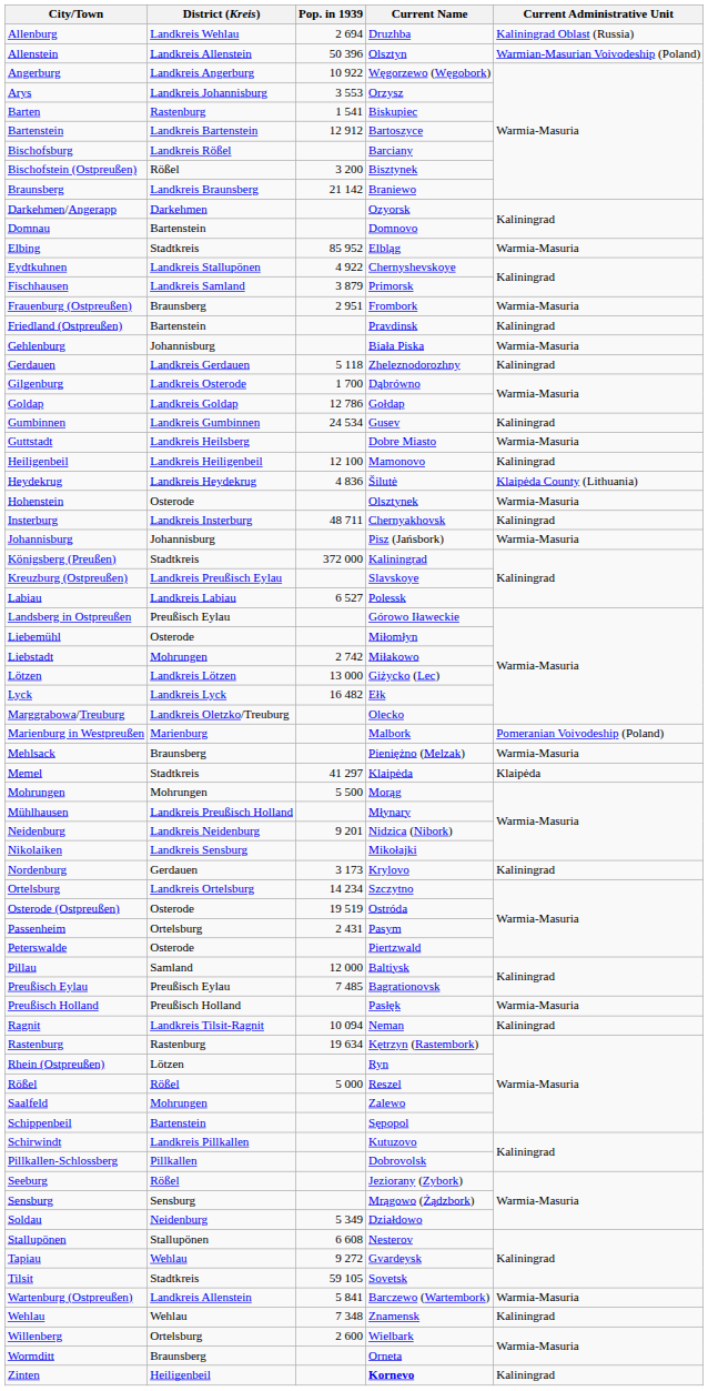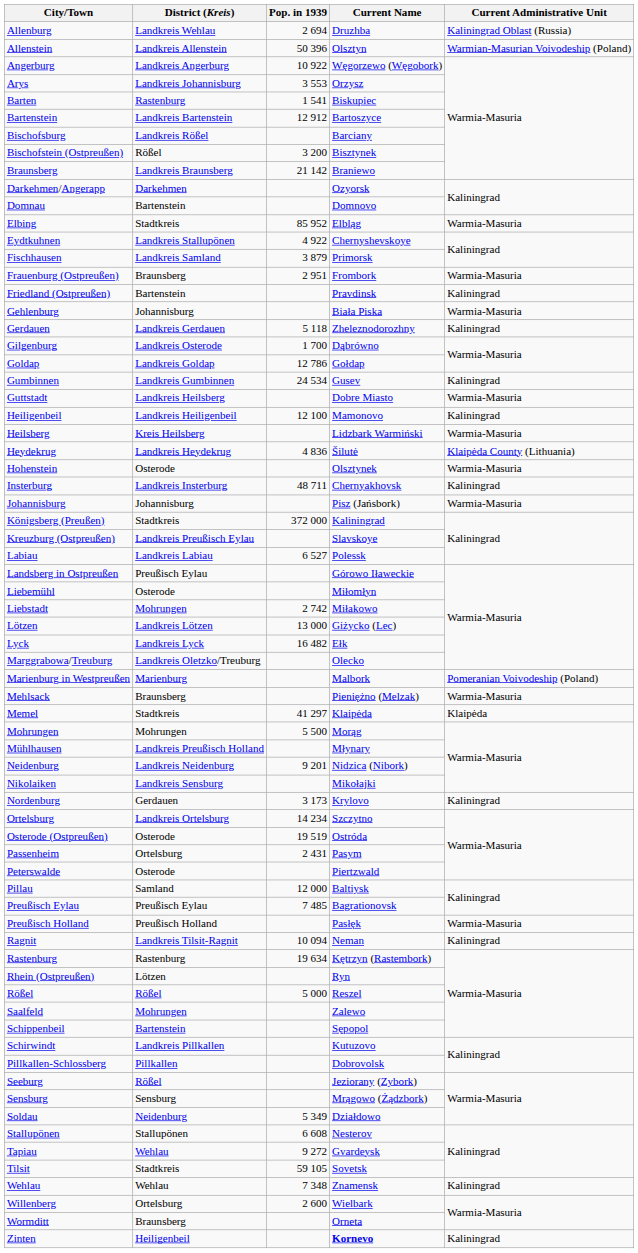 <table class="sortable wikitable">
 <tr>
 <th>City/Town</th>
 <th>District (<em>Kreis</em>)</th>
 <th>Pop. in 1939</th>
 <th>Current Name</th>
 <th>Current Administrative Unit</th>
 </tr>
 <tr>
 <td><a href='#'>Allenburg</a></td>
 <td><a href='#'>Landkreis Wehlau</a></td>
 <td align=right>2 694</td>
 <td><a href='#'>Druzhba</a></td>
 <td><a href='#'>Kaliningrad Oblast</a> (Russia)</td>
 </tr>
 <tr>
 <td><a href='#'>Allenstein</a></td>
 <td><a href='#'>Landkreis Allenstein</a></td>
 <td align=right>50 396</td>
 <td><a href='#'>Olsztyn</a></td>
 <td><a href='#'>Warmian-Masurian Voivodeship</a> (Poland)</td>
 </tr>
 <tr>
 <td><a href='#'>Angerburg</a></td>
 <td><a href='#'>Landkreis Angerburg</a></td>
 <td align="right">10 922</td>
 <td><a href='#'>Węgorzewo</a> (<a href='#'>Węgobork</a>)</td>
 <td rowspan="7">Warmia-Masuria</td>
 </tr>
 <tr>
 <td><a href='#'>Arys</a></td>
 <td><a href='#'>Landkreis Johannisburg</a></td>
 <td align=right>3 553</td>
 <td><a href='#'>Orzysz</a></td>
 </tr>
 <tr>
 <td><a href='#'>Barten</a></td>
 <td><a href='#'>Rastenburg</a></td>
 <td align="right">1 541</td>
 <td><a href='#'>Biskupiec</a></td>
 </tr>
 <tr>
 <td><a href='#'>Bartenstein</a></td>
 <td><a href='#'>Landkreis Bartenstein</a></td>
 <td align=right>12 912</td>
 <td><a href='#'>Bartoszyce</a></td>
 </tr>
 <tr>
 <td><a href='#'>Bischofsburg</a></td>
 <td><a href='#'>Landkreis Rößel</a></td>
 <td></td>
 <td><a href='#'>Barciany</a></td>
 </tr>
 <tr>
 <td><a href='#'>Bischofstein (Ostpreußen)</a></td>
 <td>Rößel</td>
 <td align=right>3 200</td>
 <td><a href='#'>Bisztynek</a></td>
 </tr>
 <tr>
 <td><a href='#'>Braunsberg</a></td>
 <td><a href='#'>Landkreis Braunsberg</a></td>
 <td align=right>21 142</td>
 <td><a href='#'>Braniewo</a></td>
 </tr>
 <tr>
 <td><a href='#'>Darkehmen</a>/<a href='#'>Angerapp</a></td>
 <td><a href='#'>Darkehmen</a></td>
 <td></td>
 <td><a href='#'>Ozyorsk</a></td>
 <td rowspan="2">Kaliningrad</td>
 </tr>
 <tr>
 <td><a href='#'>Domnau</a></td>
 <td>Bartenstein</td>
 <td></td>
 <td><a href='#'>Domnovo</a></td>
 </tr>
 <tr>
 <td><a href='#'>Elbing</a></td>
 <td>Stadtkreis</td>
 <td align=right>85 952</td>
 <td><a href='#'>Elbląg</a></td>
 <td>Warmia-Masuria</td>
 </tr>
 <tr>
 <td><a href='#'>Eydtkuhnen</a></td>
 <td><a href='#'>Landkreis Stallupönen</a></td>
 <td align=right>4 922</td>
 <td><a href='#'>Chernyshevskoye</a></td>
 <td rowspan="2">Kaliningrad</td>
 </tr>
 <tr>
 <td><a href='#'>Fischhausen</a></td>
 <td><a href='#'>Landkreis Samland</a></td>
 <td align=right>3 879</td>
 <td><a href='#'>Primorsk</a></td>
 </tr>
 <tr>
 <td><a href='#'>Frauenburg (Ostpreußen)</a></td>
 <td>Braunsberg</td>
 <td align=right>2 951</td>
 <td><a href='#'>Frombork</a></td>
 <td>Warmia-Masuria</td>
 </tr>
 <tr>
 <td><a href='#'>Friedland (Ostpreußen)</a></td>
 <td>Bartenstein</td>
 <td></td>
 <td><a href='#'>Pravdinsk</a></td>
 <td>Kaliningrad</td>
 </tr>
 <tr>
 <td><a href='#'>Gehlenburg</a></td>
 <td>Johannisburg</td>
 <td></td>
 <td><a href='#'>Biała Piska</a></td>
 <td>Warmia-Masuria</td>
 </tr>
 <tr>
 <td><a href='#'>Gerdauen</a></td>
 <td><a href='#'>Landkreis Gerdauen</a></td>
 <td align=right>5 118</td>
 <td><a href='#'>Zheleznodorozhny</a></td>
 <td>Kaliningrad</td>
 </tr>
 <tr>
 <td><a href='#'>Gilgenburg</a></td>
 <td><a href='#'>Landkreis Osterode</a></td>
 <td align=right>1 700</td>
 <td><a href='#'>Dąbrówno</a></td>
 <td rowspan="2">Warmia-Masuria</td>
 </tr>
 <tr>
 <td><a href='#'>Goldap</a></td>
 <td><a href='#'>Landkreis Goldap</a></td>
 <td align="right">12 786</td>
 <td><a href='#'>Gołdap</a></td>
 </tr>
 <tr>
 <td><a href='#'>Gumbinnen</a></td>
 <td><a href='#'>Landkreis Gumbinnen</a></td>
 <td align=right>24 534</td>
 <td><a href='#'>Gusev</a></td>
 <td>Kaliningrad</td>
 </tr>
 <tr>
 <td><a href='#'>Guttstadt</a></td>
 <td><a href='#'>Landkreis Heilsberg</a></td>
 <td></td>
 <td><a href='#'>Dobre Miasto</a></td>
 <td>Warmia-Masuria</td>
 </tr>
 <tr>
 <td><a href='#'>Heiligenbeil</a></td>
 <td><a href='#'>Landkreis Heiligenbeil</a></td>
 <td align=right>12 100</td>
 <td><a href='#'>Mamonovo</a></td>
 <td>Kaliningrad</td>
+</tr>
+<tr>
+<td><a href='#'>Heilsberg</a></td>
+<td><a href='#'>Kreis Heilsberg</a></td>
+<td></td>
+<td><a href='#'>Lidzbark Warmiński</a></td>
+<td>Warmia-Masuria</td>
 </tr>
 <tr>
 <td><a href='#'>Heydekrug</a></td>
 <td><a href='#'>Landkreis Heydekrug</a></td>
 <td align=right>4 836</td>
 <td><a href='#'>Šilutė</a></td>
 <td><a href='#'>Klaipėda County</a> (Lithuania)</td>
 </tr>
 <tr>
 <td><a href='#'>Hohenstein</a></td>
 <td>Osterode</td>
 <td></td>
 <td><a href='#'>Olsztynek</a></td>
 <td>Warmia-Masuria</td>
 </tr>
 <tr>
 <td><a href='#'>Insterburg</a></td>
 <td><a href='#'>Landkreis Insterburg</a></td>
 <td align=right>48 711</td>
 <td><a href='#'>Chernyakhovsk</a></td>
 <td>Kaliningrad</td>
 </tr>
 <tr>
 <td><a href='#'>Johannisburg</a></td>
 <td>Johannisburg</td>
 <td></td>
 <td><a href='#'>Pisz</a> (Jańsbork)</td>
 <td>Warmia-Masuria</td>
 </tr>
 <tr>
 <td><a href='#'>Königsberg (Preußen)</a></td>
 <td>Stadtkreis</td>
 <td align=right>372 000</td>
 <td><a href='#'>Kaliningrad</a></td>
 <td rowspan="3">Kaliningrad</td>
 </tr>
 <tr>
 <td><a href='#'>Kreuzburg (Ostpreußen)</a></td>
 <td><a href='#'>Landkreis Preußisch Eylau</a></td>
 <td></td>
 <td><a href='#'>Slavskoye</a></td>
 </tr>
 <tr>
 <td><a href='#'>Labiau</a></td>
 <td><a href='#'>Landkreis Labiau</a></td>
 <td align=right>6 527</td>
 <td><a href='#'>Polessk</a></td>
 </tr>
 <tr>
 <td><a href='#'>Landsberg in Ostpreußen</a></td>
 <td>Preußisch Eylau</td>
 <td></td>
 <td><a href='#'>Górowo Iławeckie</a></td>
 <td rowspan="6">Warmia-Masuria</td>
 </tr>
 <tr>
 <td><a href='#'>Liebemühl</a></td>
 <td>Osterode</td>
 <td></td>
 <td><a href='#'>Miłomłyn</a></td>
 </tr>
 <tr>
 <td><a href='#'>Liebstadt</a></td>
 <td><a href='#'>Mohrungen</a></td>
 <td align="right">2 742</td>
 <td><a href='#'>Miłakowo</a></td>
 </tr>
 <tr>
 <td><a href='#'>Lötzen</a></td>
 <td><a href='#'>Landkreis Lötzen</a></td>
 <td align=right>13 000</td>
 <td><a href='#'>Giżycko</a> (<a href='#'>Lec</a>)</td>
 </tr>
 <tr>
 <td><a href='#'>Lyck</a></td>
 <td><a href='#'>Landkreis Lyck</a></td>
 <td align=right>16 482</td>
 <td><a href='#'>Ełk</a></td>
 </tr>
 <tr>
 <td><a href='#'>Marggrabowa</a>/<a href='#'>Treuburg</a></td>
 <td><a href='#'>Landkreis Oletzko</a>/Treuburg</td>
 <td></td>
 <td><a href='#'>Olecko</a></td>
 </tr>
 <tr>
 <td><a href='#'>Marienburg in Westpreußen</a></td>
 <td><a href='#'>Marienburg</a></td>
 <td></td>
 <td><a href='#'>Malbork</a></td>
 <td><a href='#'>Pomeranian Voivodeship</a> (Poland)</td>
 </tr>
 <tr>
 <td><a href='#'>Mehlsack</a></td>
 <td>Braunsberg</td>
 <td></td>
 <td><a href='#'>Pieniężno</a> (<a href='#'>Melzak</a>)</td>
 <td>Warmia-Masuria</td>
 </tr>
 <tr>
 <td><a href='#'>Memel</a></td>
 <td>Stadtkreis</td>
 <td align=right>41 297</td>
 <td><a href='#'>Klaipėda</a></td>
 <td>Klaipėda</td>
 </tr>
 <tr>
 <td><a href='#'>Mohrungen</a></td>
 <td>Mohrungen</td>
 <td align=right>5 500</td>
 <td><a href='#'>Morąg</a></td>
 <td rowspan="4">Warmia-Masuria</td>
 </tr>
 <tr>
 <td><a href='#'>Mühlhausen</a></td>
 <td><a href='#'>Landkreis Preußisch Holland</a></td>
 <td></td>
 <td><a href='#'>Młynary</a></td>
 </tr>
 <tr>
 <td><a href='#'>Neidenburg</a></td>
 <td><a href='#'>Landkreis Neidenburg</a></td>
 <td align=right>9 201</td>
 <td><a href='#'>Nidzica</a> (<a href='#'>Nibork</a>)</td>
 </tr>
 <tr>
 <td><a href='#'>Nikolaiken</a></td>
 <td><a href='#'>Landkreis Sensburg</a></td>
 <td></td>
 <td><a href='#'>Mikołajki</a></td>
 </tr>
 <tr>
 <td><a href='#'>Nordenburg</a></td>
 <td>Gerdauen</td>
 <td align=right>3 173</td>
 <td><a href='#'>Krylovo</a></td>
 <td>Kaliningrad</td>
 </tr>
 <tr>
 <td><a href='#'>Ortelsburg</a></td>
 <td><a href='#'>Landkreis Ortelsburg</a></td>
 <td align="right">14 234</td>
 <td><a href='#'>Szczytno</a></td>
 <td rowspan="4">Warmia-Masuria</td>
 </tr>
 <tr>
 <td><a href='#'>Osterode (Ostpreußen)</a></td>
 <td>Osterode</td>
 <td align=right>19 519</td>
 <td><a href='#'>Ostróda</a></td>
 </tr>
 <tr>
 <td><a href='#'>Passenheim</a></td>
 <td>Ortelsburg</td>
 <td align=right>2 431</td>
 <td><a href='#'>Pasym</a></td>
 </tr>
 <tr>
 <td><a href='#'>Peterswalde</a></td>
 <td>Osterode</td>
 <td></td>
 <td><a href='#'>Piertzwald</a></td>
 </tr>
 <tr>
 <td><a href='#'>Pillau</a></td>
 <td>Samland</td>
 <td align=right>12 000</td>
 <td><a href='#'>Baltiysk</a></td>
 <td rowspan="2">Kaliningrad</td>
 </tr>
 <tr>
 <td><a href='#'>Preußisch Eylau</a></td>
 <td>Preußisch Eylau</td>
 <td align=right>7 485</td>
 <td><a href='#'>Bagrationovsk</a></td>
 </tr>
 <tr>
 <td><a href='#'>Preußisch Holland</a></td>
 <td>Preußisch Holland</td>
 <td></td>
 <td><a href='#'>Pasłęk</a></td>
 <td>Warmia-Masuria</td>
 </tr>
 <tr>
 <td><a href='#'>Ragnit</a></td>
 <td><a href='#'>Landkreis Tilsit-Ragnit</a></td>
 <td align="right">10 094</td>
 <td><a href='#'>Neman</a></td>
 <td>Kaliningrad</td>
 </tr>
 <tr>
 <td><a href='#'>Rastenburg</a></td>
 <td>Rastenburg</td>
 <td align=right>19 634</td>
 <td><a href='#'>Kętrzyn</a> (<a href='#'>Rastembork</a>)</td>
 <td rowspan="5">Warmia-Masuria</td>
 </tr>
 <tr>
 <td><a href='#'>Rhein (Ostpreußen)</a></td>
 <td>Lötzen</td>
 <td></td>
 <td><a href='#'>Ryn</a></td>
 </tr>
 <tr>
 <td><a href='#'>Rößel</a></td>
 <td><a href='#'>Rößel</a></td>
 <td align="right">5 000</td>
 <td><a href='#'>Reszel</a></td>
 </tr>
 <tr>
 <td><a href='#'>Saalfeld</a></td>
 <td><a href='#'>Mohrungen</a></td>
 <td></td>
 <td><a href='#'>Zalewo</a></td>
 </tr>
 <tr>
 <td><a href='#'>Schippenbeil</a></td>
 <td><a href='#'>Bartenstein</a></td>
 <td></td>
 <td><a href='#'>Sępopol</a></td>
 </tr>
 <tr>
 <td><a href='#'>Schirwindt</a></td>
 <td><a href='#'>Landkreis Pillkallen</a></td>
 <td></td>
 <td><a href='#'>Kutuzovo</a></td>
 <td rowspan="2">Kaliningrad</td>
 </tr>
 <tr>
 <td><a href='#'>Pillkallen-Schlossberg</a></td>
 <td><a href='#'>Pillkallen</a></td>
 <td></td>
 <td><a href='#'>Dobrovolsk</a></td>
 </tr>
 <tr>
 <td><a href='#'>Seeburg</a></td>
 <td><a href='#'>Rößel</a></td>
 <td></td>
 <td><a href='#'>Jeziorany</a> (<a href='#'>Zybork</a>)</td>
 <td rowspan="3">Warmia-Masuria</td>
 </tr>
 <tr>
 <td><a href='#'>Sensburg</a></td>
 <td>Sensburg</td>
 <td></td>
 <td><a href='#'>Mrągowo</a> (<a href='#'>Żądzbork</a>)</td>
 </tr>
 <tr>
 <td><a href='#'>Soldau</a></td>
 <td><a href='#'>Neidenburg</a></td>
 <td align="right">5 349</td>
 <td><a href='#'>Działdowo</a></td>
 </tr>
 <tr>
 <td><a href='#'>Stallupönen</a></td>
 <td>Stallupönen</td>
 <td align=right>6 608</td>
 <td><a href='#'>Nesterov</a></td>
 <td rowspan="3">Kaliningrad</td>
 </tr>
 <tr>
 <td><a href='#'>Tapiau</a></td>
 <td><a href='#'>Wehlau</a></td>
 <td align="right">9 272</td>
 <td><a href='#'>Gvardeysk</a></td>
 </tr>
 <tr>
 <td><a href='#'>Tilsit</a></td>
 <td>Stadtkreis</td>
 <td align=right>59 105</td>
 <td><a href='#'>Sovetsk</a></td>
 </tr>
 <tr>
-<td><a href='#'>Wartenburg (Ostpreußen)</a></td>
-<td><a href='#'>Landkreis Allenstein</a></td>
-<td align="right">5 841</td>
-<td><a href='#'>Barczewo</a> (<a href='#'>Wartembork</a>)</td>
-<td>Warmia-Masuria</td>
-</tr>
-<tr>
 <td><a href='#'>Wehlau</a></td>
 <td>Wehlau</td>
 <td align=right>7 348</td>
 <td><a href='#'>Znamensk</a></td>
 <td>Kaliningrad</td>
 </tr>
 <tr>
 <td><a href='#'>Willenberg</a></td>
 <td>Ortelsburg</td>
 <td align=right>2 600</td>
 <td><a href='#'>Wielbark</a></td>
 <td rowspan="2">Warmia-Masuria</td>
 </tr>
 <tr>
 <td><a href='#'>Wormditt</a></td>
 <td>Braunsberg</td>
 <td></td>
 <td><a href='#'>Orneta</a></td>
 </tr>
 <tr>
 <td><a href='#'>Zinten</a></td>
 <td><a href='#'>Heiligenbeil</a></td>
 <td></td>
 <td><strong><a href='#'>Kornevo</a></strong></td>
 <td>Kaliningrad</td>
 </tr>
 </table>
